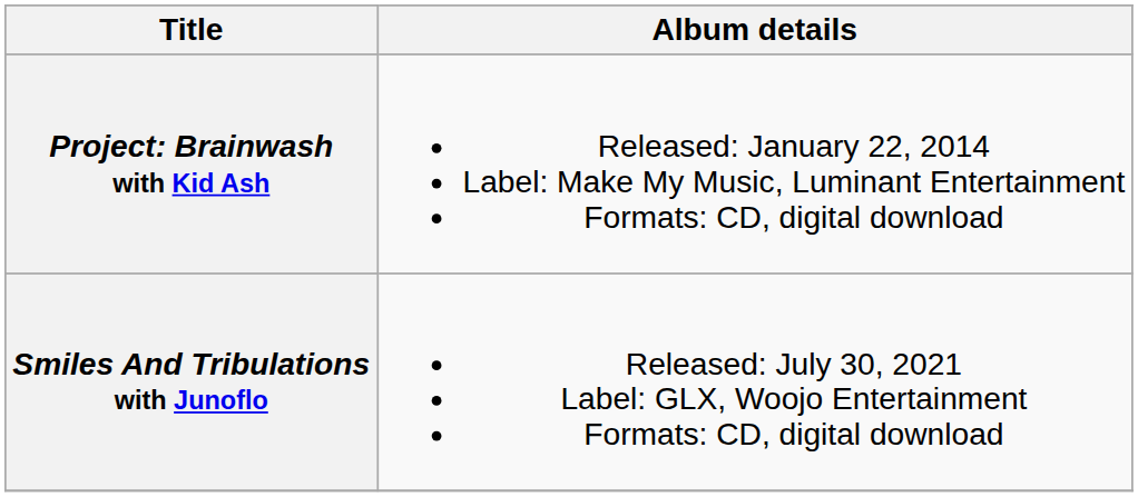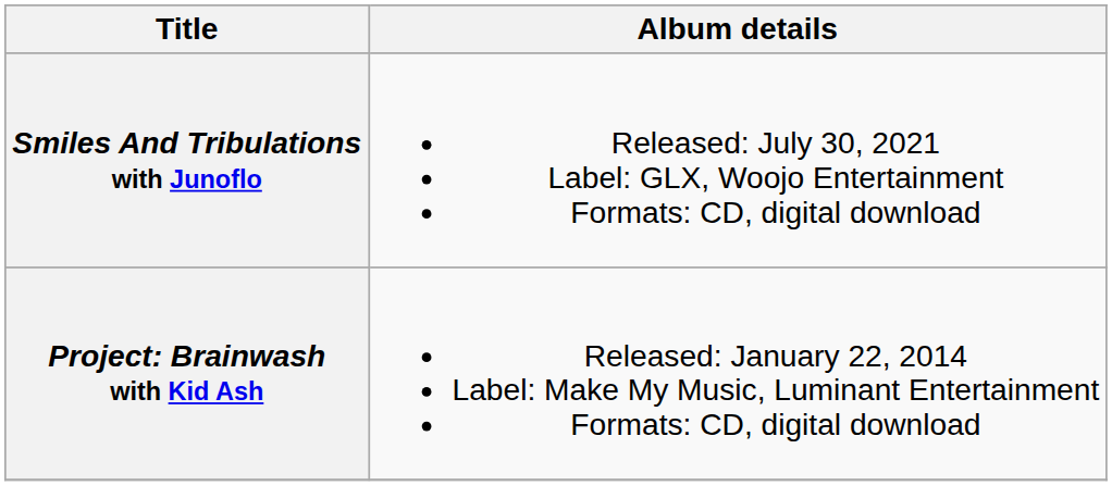 <table class="wikitable plainrowheaders" style="text-align:center;">
 <tr>
 <th scope="col">Title</th>
 <th scope="col">Album details</th>
 </tr>
 <tr>
+<th scope="row"><em>Smiles And Tribulations</em> <br><small>with <a href='#'>Junoflo</a></small></th>
+<td><br><ul><li>Released: July 30, 2021</li><li>Label: GLX, Woojo Entertainment</li><li>Formats: CD, digital download</li></ul></td>
+</tr>
+<tr>
 <th scope="row"><em>Project: Brainwash</em> <br><small>with <a href='#'>Kid Ash</a></small></th>
 <td><br><ul><li>Released: January 22, 2014</li><li>Label: Make My Music, Luminant Entertainment</li><li>Formats: CD, digital download</li></ul></td>
 </tr>
 <tr>
-<th scope="row"><em>Smiles And Tribulations</em> <br><small>with <a href='#'>Junoflo</a></small></th>
-<td><br><ul><li>Released: July 30, 2021</li><li>Label: GLX, Woojo Entertainment</li><li>Formats: CD, digital download</li></ul></td>
-</tr>
-<tr>
 </tr>
 </table>
